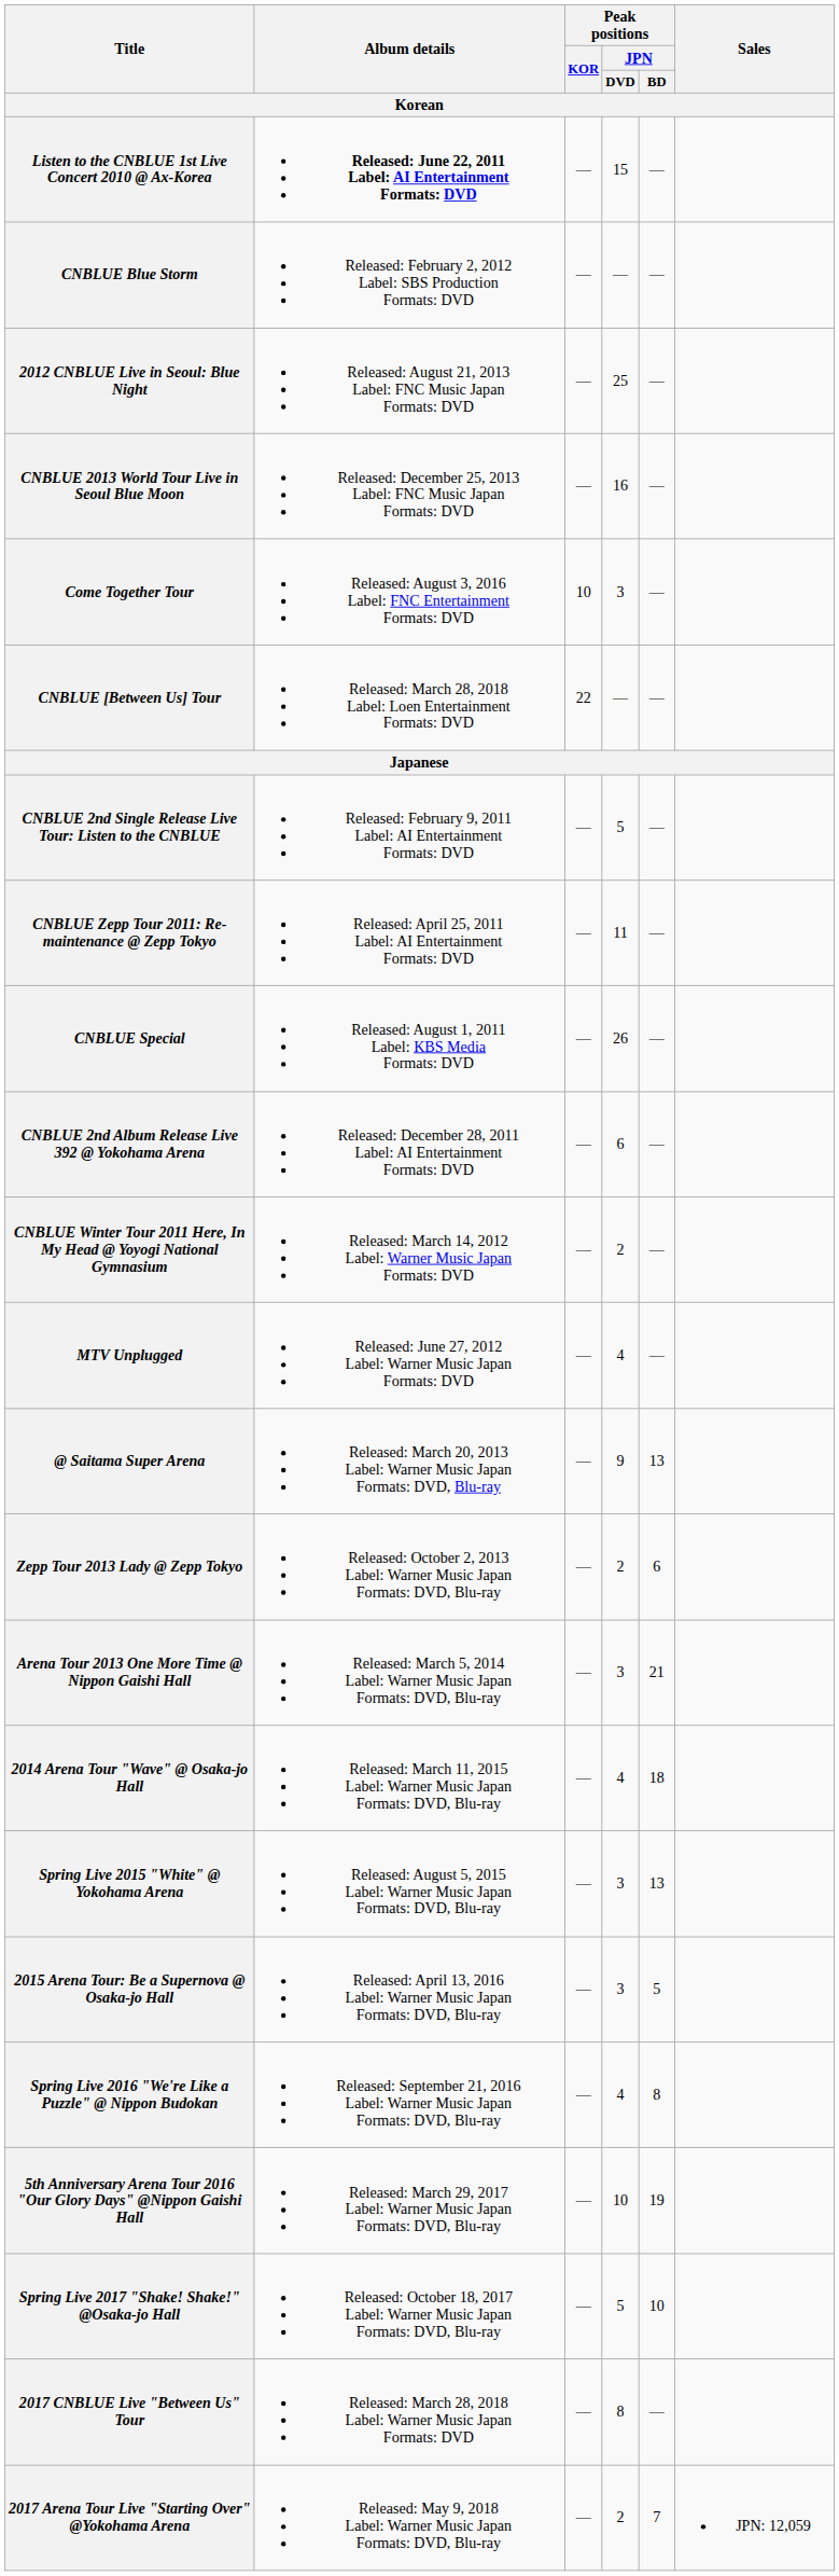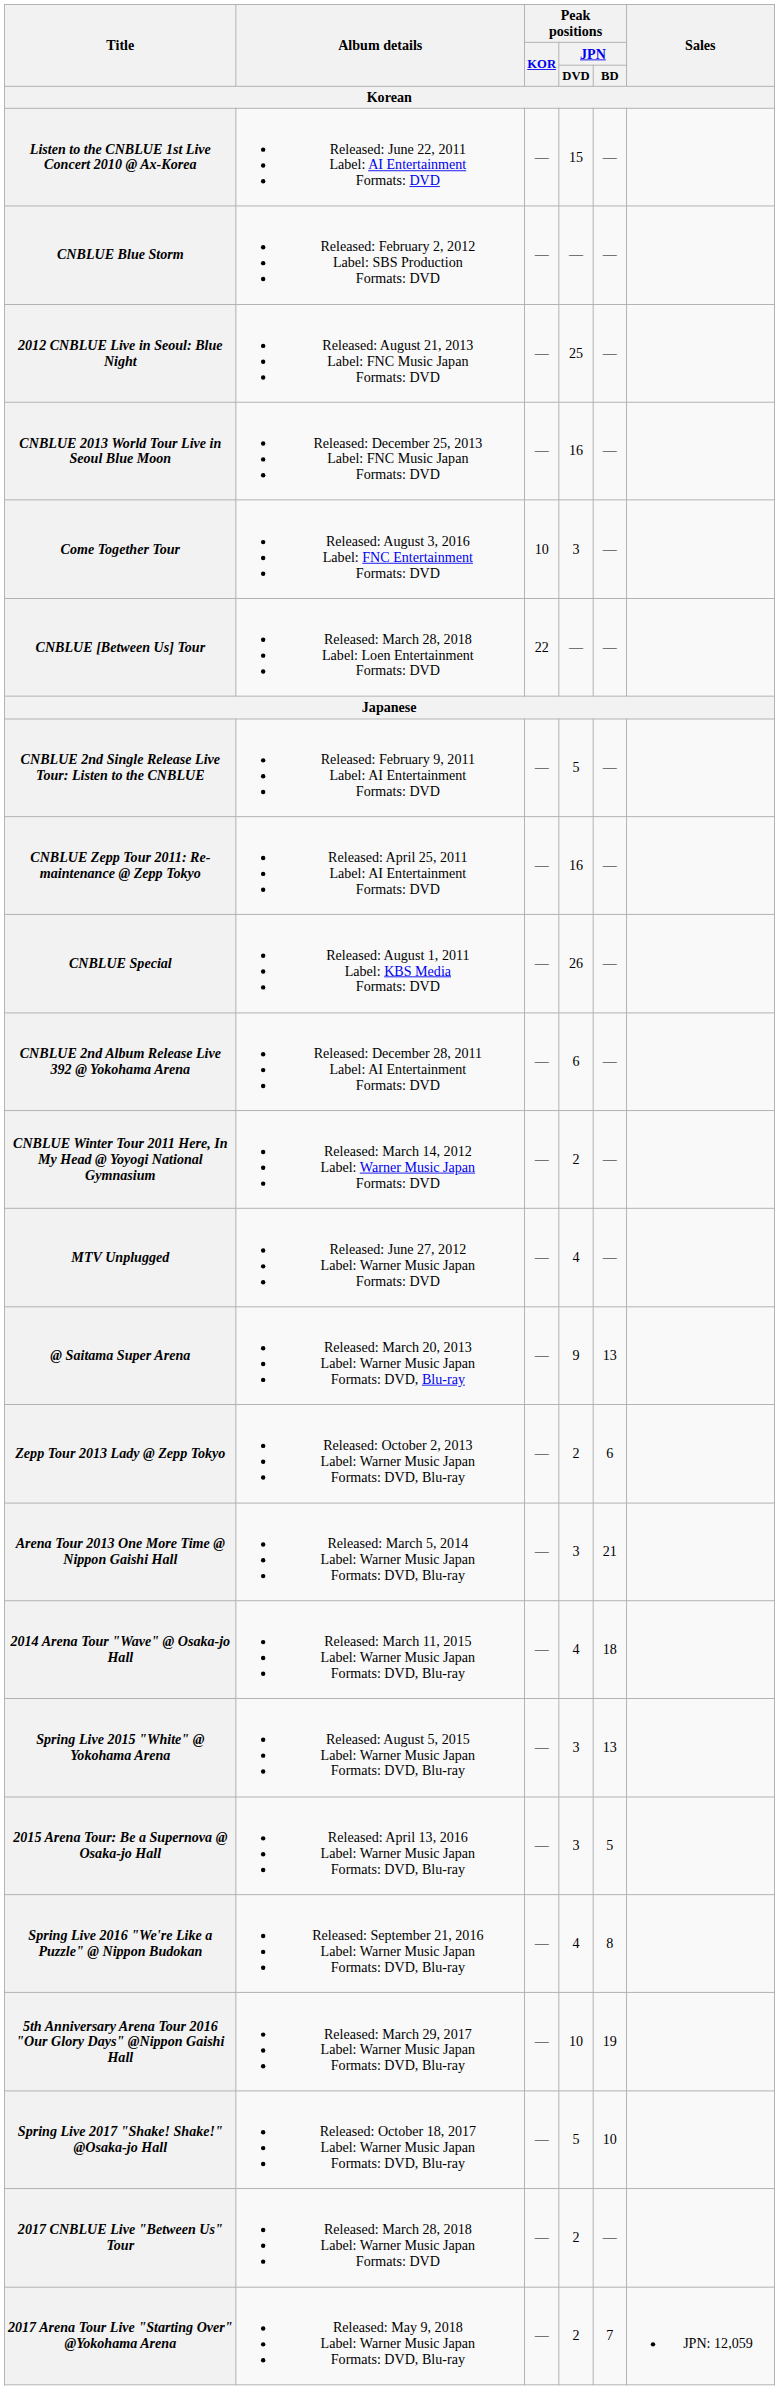 <table class="wikitable plainrowheaders" style="text-align:center;">
 <tr>
 <th scope="col" style="width:16em;" rowspan="3">Title</th>
 <th scope="col" style="width:20em;" rowspan="3">Album details</th>
 <th colspan="3">Peak<br>positions</th>
 <th rowspan="3" style="width:10em;">Sales</th>
 </tr>
 <tr>
 <th scope="col" style="width:2.2em;font-size:90%;" rowspan="2"><a href='#'>KOR</a><br></th>
 <th scope="col" colspan="2"><a href='#'>JPN</a></th>
 </tr>
 <tr>
 <th scope="col" style="width:2.2em;font-size:90%;">DVD<br></th>
 <th scope="col" style="width:2.2em;font-size:90%;">BD<br></th>
 </tr>
 <tr>
 <th colspan="7">Korean</th>
 </tr>
 <tr>
 <th scope="row"><em>Listen to the CNBLUE 1st Live Concert 2010 @ Ax-Korea</em></th>
-<td><strong><br><ul><li>Released: June 22, 2011</li><li>Label: <a href='#'>AI Entertainment</a></li><li>Formats: <a href='#'>DVD</a></li></ul></strong></td>
+<td><br><ul><li>Released: June 22, 2011</li><li>Label: <a href='#'>AI Entertainment</a></li><li>Formats: <a href='#'>DVD</a></li></ul></td>
 <td>—</td>
 <td>15</td>
 <td>—</td>
 <td></td>
 </tr>
 <tr>
 <th scope="row"><em>CNBLUE Blue Storm</em></th>
 <td><br><ul><li>Released: February 2, 2012</li><li>Label: SBS Production</li><li>Formats: DVD</li></ul></td>
 <td>—</td>
 <td>—</td>
 <td>—</td>
 <td></td>
 </tr>
 <tr>
 <th scope="row"><em>2012 CNBLUE Live in Seoul: Blue Night</em></th>
 <td><br><ul><li>Released: August 21, 2013</li><li>Label: FNC Music Japan</li><li>Formats: DVD</li></ul></td>
 <td>—</td>
 <td>25</td>
 <td>—</td>
 <td></td>
 </tr>
 <tr>
 <th scope="row"><em>CNBLUE 2013 World Tour Live in Seoul Blue Moon</em></th>
 <td><br><ul><li>Released: December 25, 2013</li><li>Label: FNC Music Japan</li><li>Formats: DVD</li></ul></td>
 <td>—</td>
 <td>16</td>
 <td>—</td>
 <td></td>
 </tr>
 <tr>
 <th scope="row"><em>Come Together Tour</em></th>
 <td><br><ul><li>Released: August 3, 2016</li><li>Label: <a href='#'>FNC Entertainment</a></li><li>Formats: DVD</li></ul></td>
 <td>10</td>
 <td>3</td>
 <td>—</td>
 <td></td>
 </tr>
 <tr>
 <th scope="row"><em>CNBLUE [Between Us] Tour</em></th>
 <td><br><ul><li>Released: March 28, 2018</li><li>Label: Loen Entertainment</li><li>Formats: DVD</li></ul></td>
 <td>22</td>
 <td>—</td>
 <td>—</td>
 <td></td>
 </tr>
 <tr>
 <th colspan="7">Japanese</th>
 </tr>
 <tr>
 <th scope="row"><em>CNBLUE 2nd Single Release Live Tour: Listen to the CNBLUE</em></th>
 <td><br><ul><li>Released: February 9, 2011</li><li>Label: AI Entertainment</li><li>Formats: DVD</li></ul></td>
 <td>—</td>
 <td>5</td>
 <td>—</td>
 <td></td>
 </tr>
 <tr>
 <th scope="row"><em>CNBLUE Zepp Tour 2011: Re-maintenance @ Zepp Tokyo</em></th>
 <td><br><ul><li>Released: April 25, 2011</li><li>Label: AI Entertainment</li><li>Formats: DVD</li></ul></td>
 <td>—</td>
-<td>11</td>
+<td>16</td>
 <td>—</td>
 <td></td>
 </tr>
 <tr>
 <th scope="row"><em>CNBLUE Special</em></th>
 <td><br><ul><li>Released: August 1, 2011</li><li>Label: <a href='#'>KBS Media</a></li><li>Formats: DVD</li></ul></td>
 <td>—</td>
 <td>26</td>
 <td>—</td>
 <td></td>
 </tr>
 <tr>
 <th scope="row"><em>CNBLUE 2nd Album Release Live 392 @ Yokohama Arena</em></th>
 <td><br><ul><li>Released: December 28, 2011</li><li>Label: AI Entertainment</li><li>Formats: DVD</li></ul></td>
 <td>—</td>
 <td>6</td>
 <td>—</td>
 <td></td>
 </tr>
 <tr>
 <th scope="row"><em>CNBLUE Winter Tour 2011 Here, In My Head @ Yoyogi National Gymnasium</em></th>
 <td><br><ul><li>Released: March 14, 2012</li><li>Label: <a href='#'>Warner Music Japan</a></li><li>Formats: DVD</li></ul></td>
 <td>—</td>
 <td>2</td>
 <td>—</td>
 <td></td>
 </tr>
 <tr>
 <th scope="row"><em>MTV Unplugged</em></th>
 <td><br><ul><li>Released: June 27, 2012</li><li>Label: Warner Music Japan</li><li>Formats: DVD</li></ul></td>
 <td>—</td>
 <td>4</td>
 <td>—</td>
 <td></td>
 </tr>
 <tr>
 <th scope="row"><em> @ Saitama Super Arena</em></th>
 <td><br><ul><li>Released: March 20, 2013</li><li>Label: Warner Music Japan</li><li>Formats: DVD, <a href='#'>Blu-ray</a></li></ul></td>
 <td>—</td>
 <td>9</td>
 <td>13</td>
 <td></td>
 </tr>
 <tr>
 <th scope="row"><em>Zepp Tour 2013 Lady @ Zepp Tokyo</em></th>
 <td><br><ul><li>Released: October 2, 2013</li><li>Label: Warner Music Japan</li><li>Formats: DVD, Blu-ray</li></ul></td>
 <td>—</td>
 <td>2</td>
 <td>6</td>
 <td></td>
 </tr>
 <tr>
 <th scope="row"><em>Arena Tour 2013 One More Time @ Nippon Gaishi Hall</em></th>
 <td><br><ul><li>Released: March 5, 2014</li><li>Label: Warner Music Japan</li><li>Formats: DVD, Blu-ray</li></ul></td>
 <td>—</td>
 <td>3</td>
 <td>21</td>
 <td></td>
 </tr>
 <tr>
 <th scope="row"><em>2014 Arena Tour "Wave" @ Osaka-jo Hall</em></th>
 <td><br><ul><li>Released: March 11, 2015</li><li>Label: Warner Music Japan</li><li>Formats: DVD, Blu-ray</li></ul></td>
 <td>—</td>
 <td>4</td>
 <td>18</td>
 <td></td>
 </tr>
 <tr>
 <th scope="row"><em>Spring Live 2015 "White" @ Yokohama Arena</em></th>
 <td><br><ul><li>Released: August 5, 2015</li><li>Label: Warner Music Japan</li><li>Formats: DVD, Blu-ray</li></ul></td>
 <td>—</td>
 <td>3</td>
 <td>13</td>
 <td></td>
 </tr>
 <tr>
 <th scope="row"><em>2015 Arena Tour: Be a Supernova @ Osaka-jo Hall</em></th>
 <td><br><ul><li>Released: April 13, 2016</li><li>Label: Warner Music Japan</li><li>Formats: DVD, Blu-ray</li></ul></td>
 <td>—</td>
 <td>3</td>
 <td>5</td>
 <td></td>
 </tr>
 <tr>
 <th scope="row"><em>Spring Live 2016 "We're Like a Puzzle" @ Nippon Budokan</em></th>
 <td><br><ul><li>Released: September 21, 2016</li><li>Label: Warner Music Japan</li><li>Formats: DVD, Blu-ray</li></ul></td>
 <td>—</td>
 <td>4</td>
 <td>8</td>
 <td></td>
 </tr>
 <tr>
 <th scope="row"><em>5th Anniversary Arena Tour 2016 "Our Glory Days" @Nippon Gaishi Hall</em></th>
 <td><br><ul><li>Released: March 29, 2017</li><li>Label: Warner Music Japan</li><li>Formats: DVD, Blu-ray</li></ul></td>
 <td>—</td>
 <td>10</td>
 <td>19</td>
 <td></td>
 </tr>
 <tr>
 <th scope="row"><em>Spring Live 2017 "Shake! Shake!" @Osaka-jo Hall</em></th>
 <td><br><ul><li>Released: October 18, 2017</li><li>Label: Warner Music Japan</li><li>Formats: DVD, Blu-ray</li></ul></td>
 <td>—</td>
 <td>5</td>
 <td>10</td>
 <td></td>
 </tr>
 <tr>
 <th scope="row"><em>2017 CNBLUE Live "Between Us" Tour</em></th>
 <td><br><ul><li>Released: March 28, 2018</li><li>Label: Warner Music Japan</li><li>Formats: DVD</li></ul></td>
 <td>—</td>
-<td>8</td>
+<td>2</td>
 <td>—</td>
 <td></td>
 </tr>
 <tr>
 <th scope="row"><em>2017 Arena Tour Live "Starting Over" @Yokohama Arena</em></th>
 <td><br><ul><li>Released: May 9, 2018</li><li>Label: Warner Music Japan</li><li>Formats: DVD, Blu-ray</li></ul></td>
 <td>—</td>
 <td>2</td>
 <td>7</td>
 <td><br><ul><li>JPN: 12,059</li></ul></td>
 </tr>
 </table>
